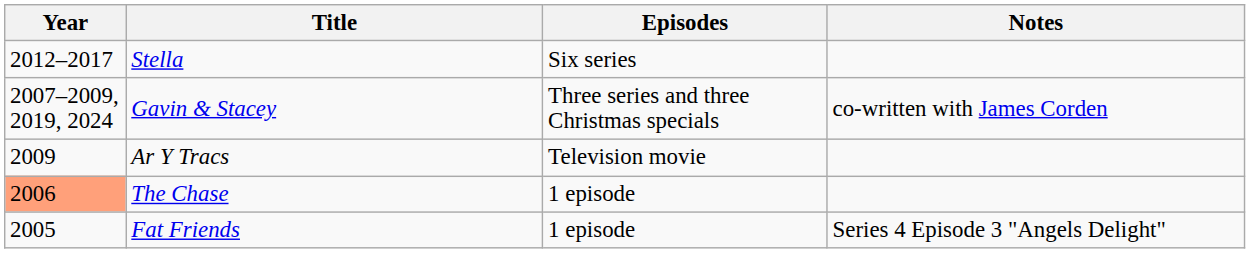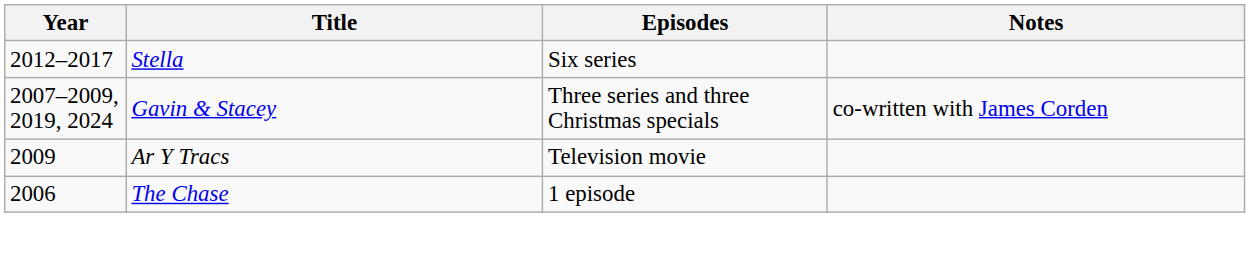 <table class="wikitable sortable">
 <tr>
 <th scope="col" style="width:80px;">Year</th>
 <th scope="col" style="width:300px;">Title</th>
 <th scope="col" style="width:200px;">Episodes</th>
 <th scope="col" style="width:300px;" class="unsortable">Notes</th>
 </tr>
 <tr>
 <td>2012–2017</td>
 <td><em><a href='#'>Stella</a></em></td>
 <td>Six series</td>
 <td></td>
 </tr>
 <tr>
 <td>2007–2009, 2019, 2024</td>
 <td><em><a href='#'>Gavin & Stacey</a></em></td>
 <td>Three series and three Christmas specials</td>
 <td>co-written with <a href='#'>James Corden</a></td>
 </tr>
 <tr>
 <td>2009</td>
 <td><em>Ar Y Tracs</em></td>
 <td>Television movie</td>
 <td></td>
 </tr>
 <tr>
-<td style="background: lightsalmon;">2006</td>
+<td>2006</td>
 <td><em><a href='#'>The Chase</a></em></td>
 <td>1 episode</td>
 <td></td>
 </tr>
-<tr>
-<td>2005</td>
-<td><em><a href='#'>Fat Friends</a></em></td>
-<td>1 episode</td>
-<td>Series 4 Episode 3 "Angels Delight"</td>
-</tr>
 </table>
